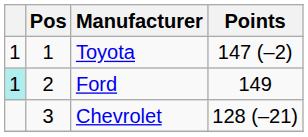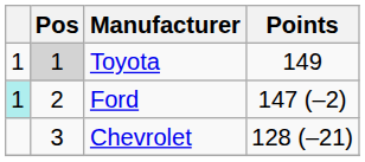 <table class="wikitable" style="font-size: 95%">
 <tr>
 <th></th>
 <th>Pos</th>
 <th>Manufacturer</th>
 <th>Points</th>
 </tr>
 <tr>
 <td align="left"> 1</td>
-<td style="text-align:center;">1</td>
+<td style="background: lightgrey; text-align:center;">1</td>
 <td><a href='#'>Toyota</a></td>
-<td style="text-align:center;">147 (–2)</td>
+<td style="text-align:center;">149</td>
 </tr>
 <tr>
 <td align="left" style="background: paleturquoise;"> 1</td>
 <td style="text-align:center;">2</td>
 <td><a href='#'>Ford</a></td>
-<td style="text-align:center;">149</td>
+<td style="text-align:center;">147 (–2)</td>
 </tr>
 <tr>
 <td align="left"></td>
 <td style="text-align:center;">3</td>
 <td><a href='#'>Chevrolet</a></td>
 <td style="text-align:center;">128 (–21)</td>
 </tr>
 <tr class="sortbottom">
 </tr>
 </table>
